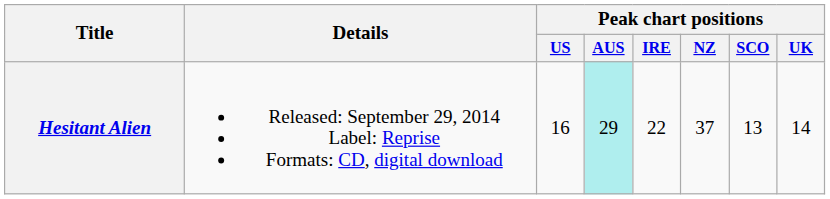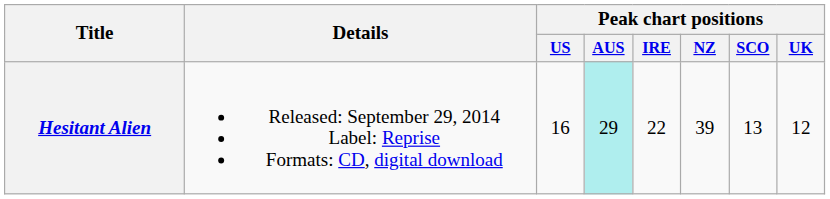 <table class="wikitable plainrowheaders" style="text-align:center;">
 <tr>
 <th scope="col" rowspan="2" style="width:9em;">Title</th>
 <th scope="col" rowspan="2" style="width:18em;">Details</th>
 <th scope="col" colspan="6">Peak chart positions</th>
 </tr>
 <tr>
 <th scope="col" style="width:2.5em;font-size:85%;"><a href='#'>US</a><br></th>
 <th scope="col" style="width:2.5em;font-size:85%;"><a href='#'>AUS</a><br></th>
 <th scope="col" style="width:2.5em;font-size:85%;"><a href='#'>IRE</a><br></th>
 <th scope="col" style="width:2.5em;font-size:85%;"><a href='#'>NZ</a><br></th>
 <th scope="col" style="width:2.5em;font-size:85%;"><a href='#'>SCO</a><br></th>
 <th scope="col" style="width:2.5em;font-size:85%;"><a href='#'>UK</a><br></th>
 </tr>
 <tr>
 <th scope="row"><em><a href='#'>Hesitant Alien</a></em></th>
 <td><br><ul><li>Released: September 29, 2014</li><li>Label: <a href='#'>Reprise</a></li><li>Formats: <a href='#'>CD</a>, <a href='#'>digital download</a></li></ul></td>
 <td>16</td>
 <td style="background: paleturquoise;">29</td>
 <td>22</td>
-<td>37</td>
+<td>39</td>
 <td>13</td>
-<td>14</td>
+<td>12</td>
 </tr>
 </table>
